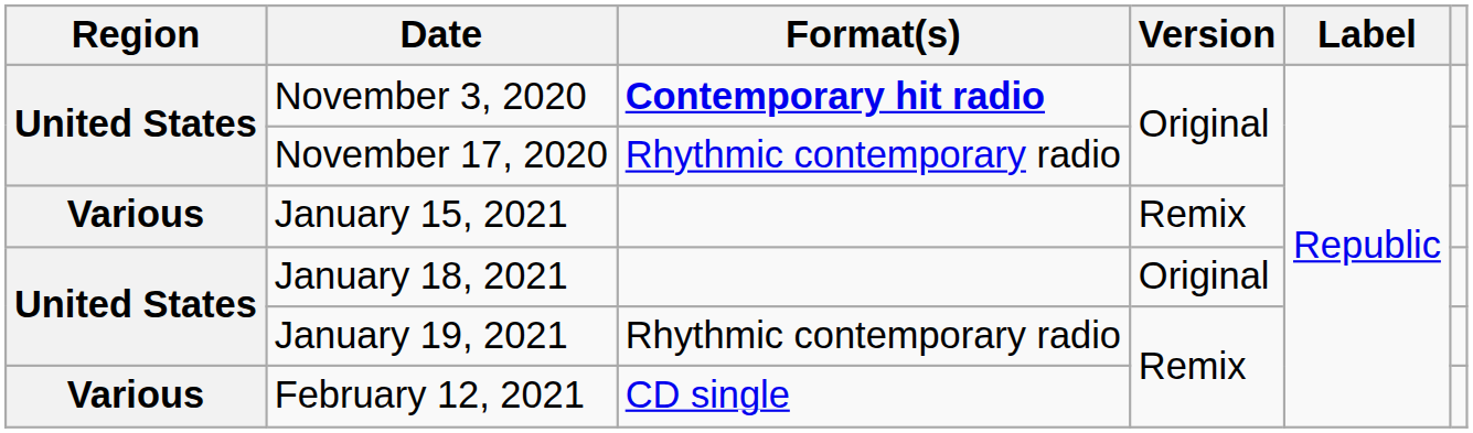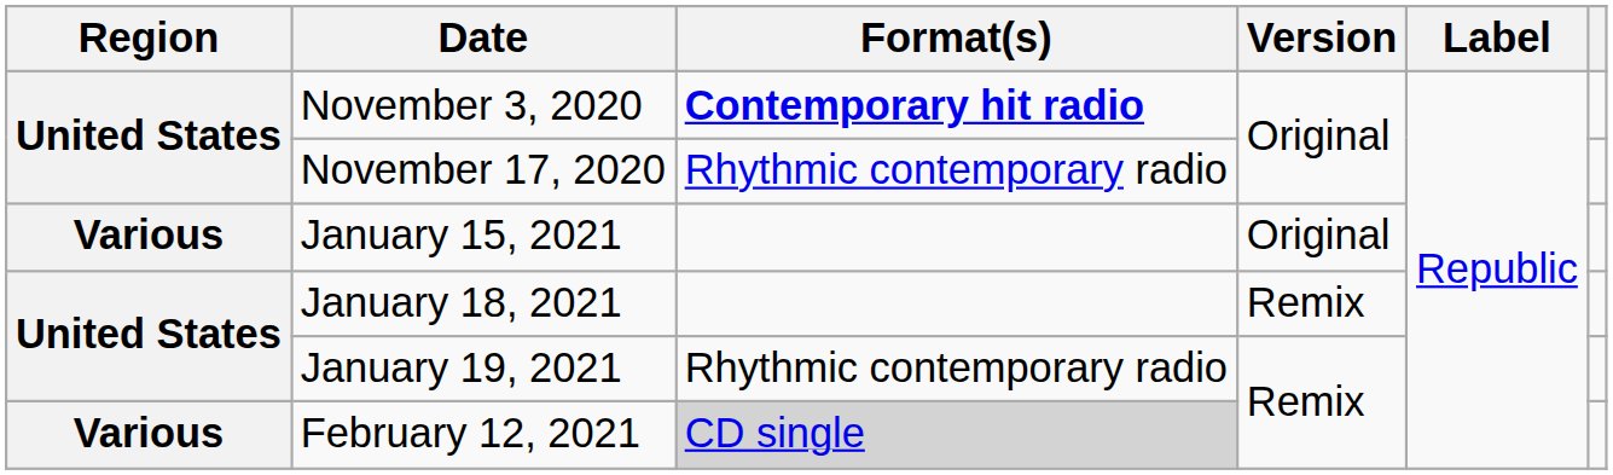 <table class="wikitable plainrowheaders">
 <tr>
 <th scope="col">Region</th>
 <th scope="col">Date</th>
 <th scope="col">Format(s)</th>
 <th scope="col">Version</th>
 <th scope="col">Label</th>
 <th scope="col"></th>
 </tr>
 <tr>
 <th scope="row" rowspan="2">United States</th>
 <td>November 3, 2020</td>
 <td><strong><a href='#'>Contemporary hit radio</a></strong></td>
 <td rowspan="2">Original</td>
 <td rowspan="6"><a href='#'>Republic</a></td>
 <td align="center"></td>
 </tr>
 <tr>
 <td>November 17, 2020</td>
 <td><a href='#'>Rhythmic contemporary</a> radio</td>
 <td align="center"></td>
 </tr>
 <tr>
 <th scope="row">Various</th>
 <td>January 15, 2021</td>
 <td></td>
-<td>Remix</td>
+<td>Original</td>
 <td align="center"></td>
 </tr>
 <tr>
 <th rowspan="2" scope="row">United States</th>
 <td>January 18, 2021</td>
 <td></td>
-<td>Original</td>
+<td>Remix</td>
 <td align="center"></td>
 </tr>
 <tr>
 <td>January 19, 2021</td>
 <td>Rhythmic contemporary radio</td>
 <td rowspan="2">Remix</td>
 <td align="center"></td>
 </tr>
 <tr>
 <th scope="row">Various</th>
 <td>February 12, 2021</td>
-<td><a href='#'>CD single</a></td>
+<td style="background: lightgrey;"><a href='#'>CD single</a></td>
 <td align="center"></td>
 </tr>
 </table>
